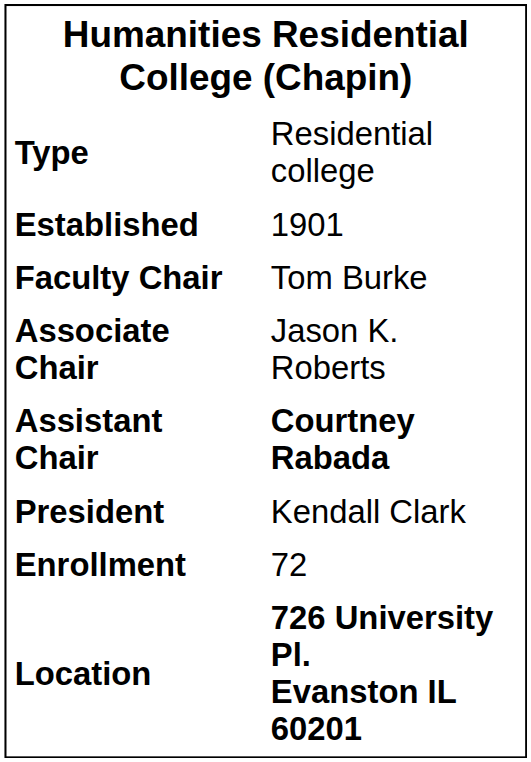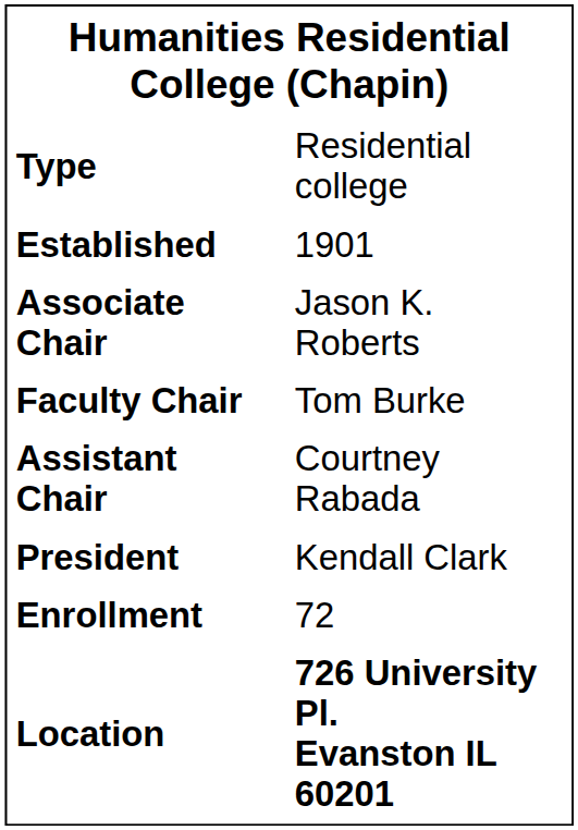 <table border="0" cellpadding="4" cellspacing="0"  style="float:right; clear:right; width:255px; border-top:solid 1px #000; border-right:solid 1px #000; border-bottom:solid 1px #000; border-left:solid 1px #000; background:#fff;">
 <tr>
 <td colspan="2" style="font-size:large; text-align:center;"><strong>Humanities Residential College (Chapin)</strong></td>
 </tr>
 <tr>
 <td><strong>Type</strong></td>
 <td>Residential college</td>
 </tr>
 <tr>
 <td><strong>Established</strong></td>
 <td>1901</td>
 </tr>
 <tr>
+<td><strong>Associate Chair</strong></td>
+<td>Jason K. Roberts</td>
+</tr>
+<tr>
 <td><strong>Faculty Chair</strong></td>
 <td>Tom Burke</td>
 </tr>
 <tr>
-<td><strong>Associate Chair</strong></td>
-<td>Jason K. Roberts</td>
-</tr>
-<tr>
 <td><strong>Assistant Chair</strong></td>
-<td><strong>Courtney Rabada</strong></td>
+<td>Courtney Rabada</td>
 </tr>
 <tr>
 <td><strong>President</strong></td>
 <td>Kendall Clark</td>
 </tr>
 <tr>
 <td><strong>Enrollment</strong></td>
 <td>72</td>
 </tr>
 <tr>
 <td><strong>Location</strong></td>
 <td><strong>726 University Pl. <br>Evanston IL 60201</strong></td>
 </tr>
 </table>
